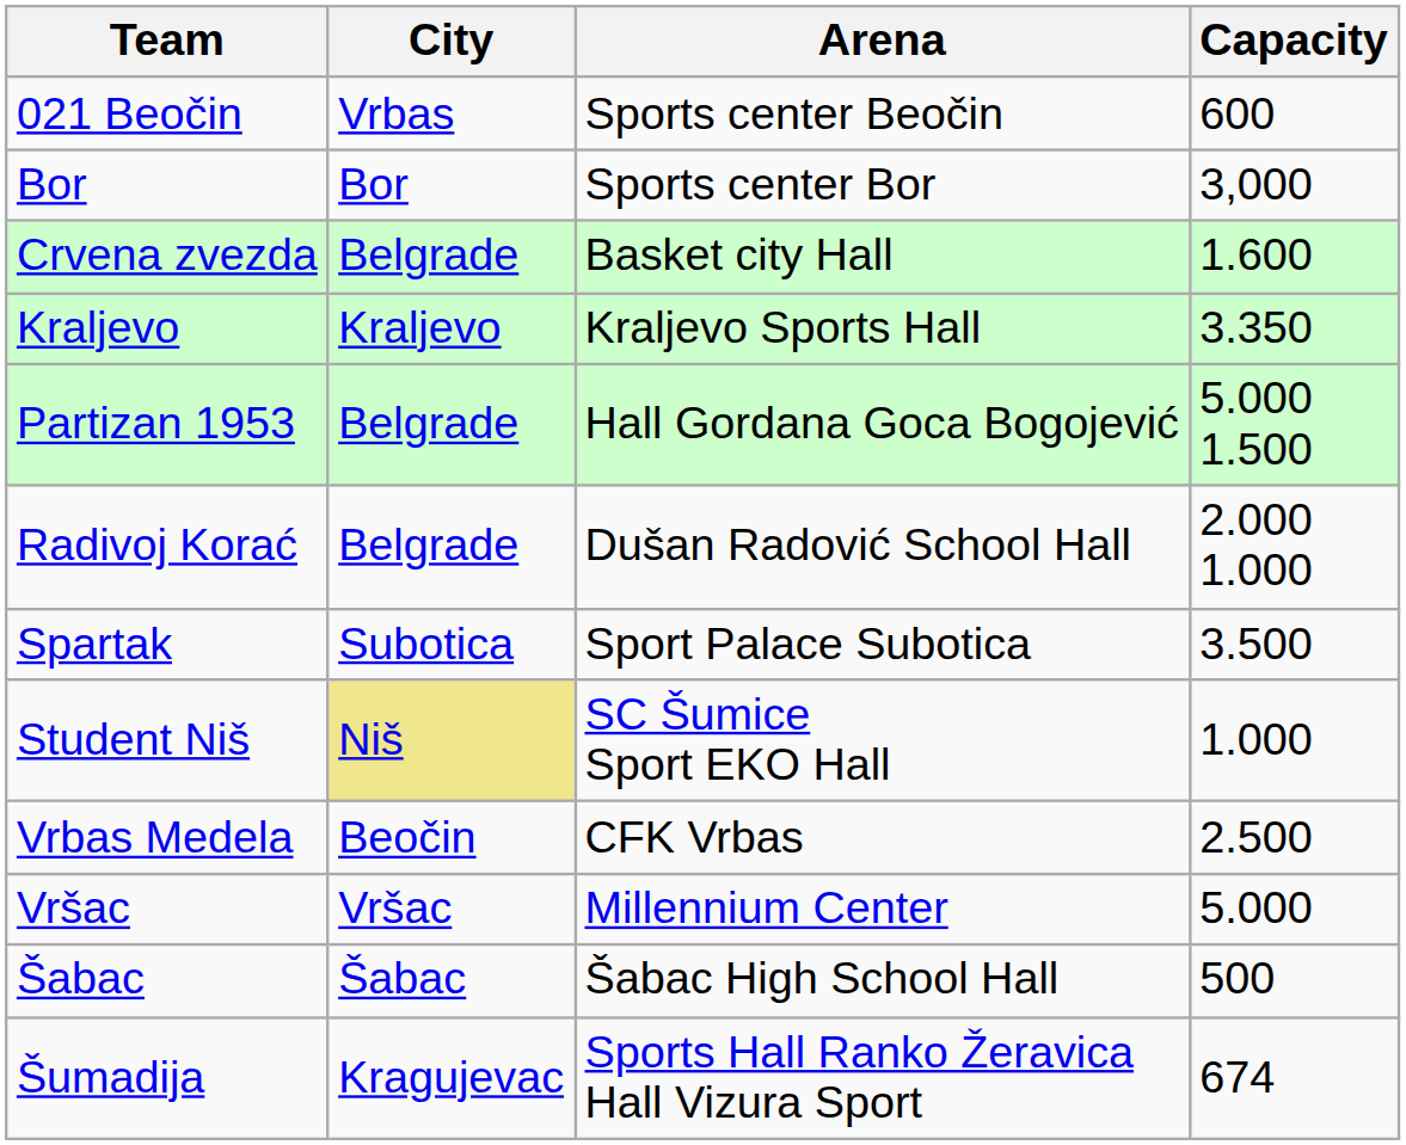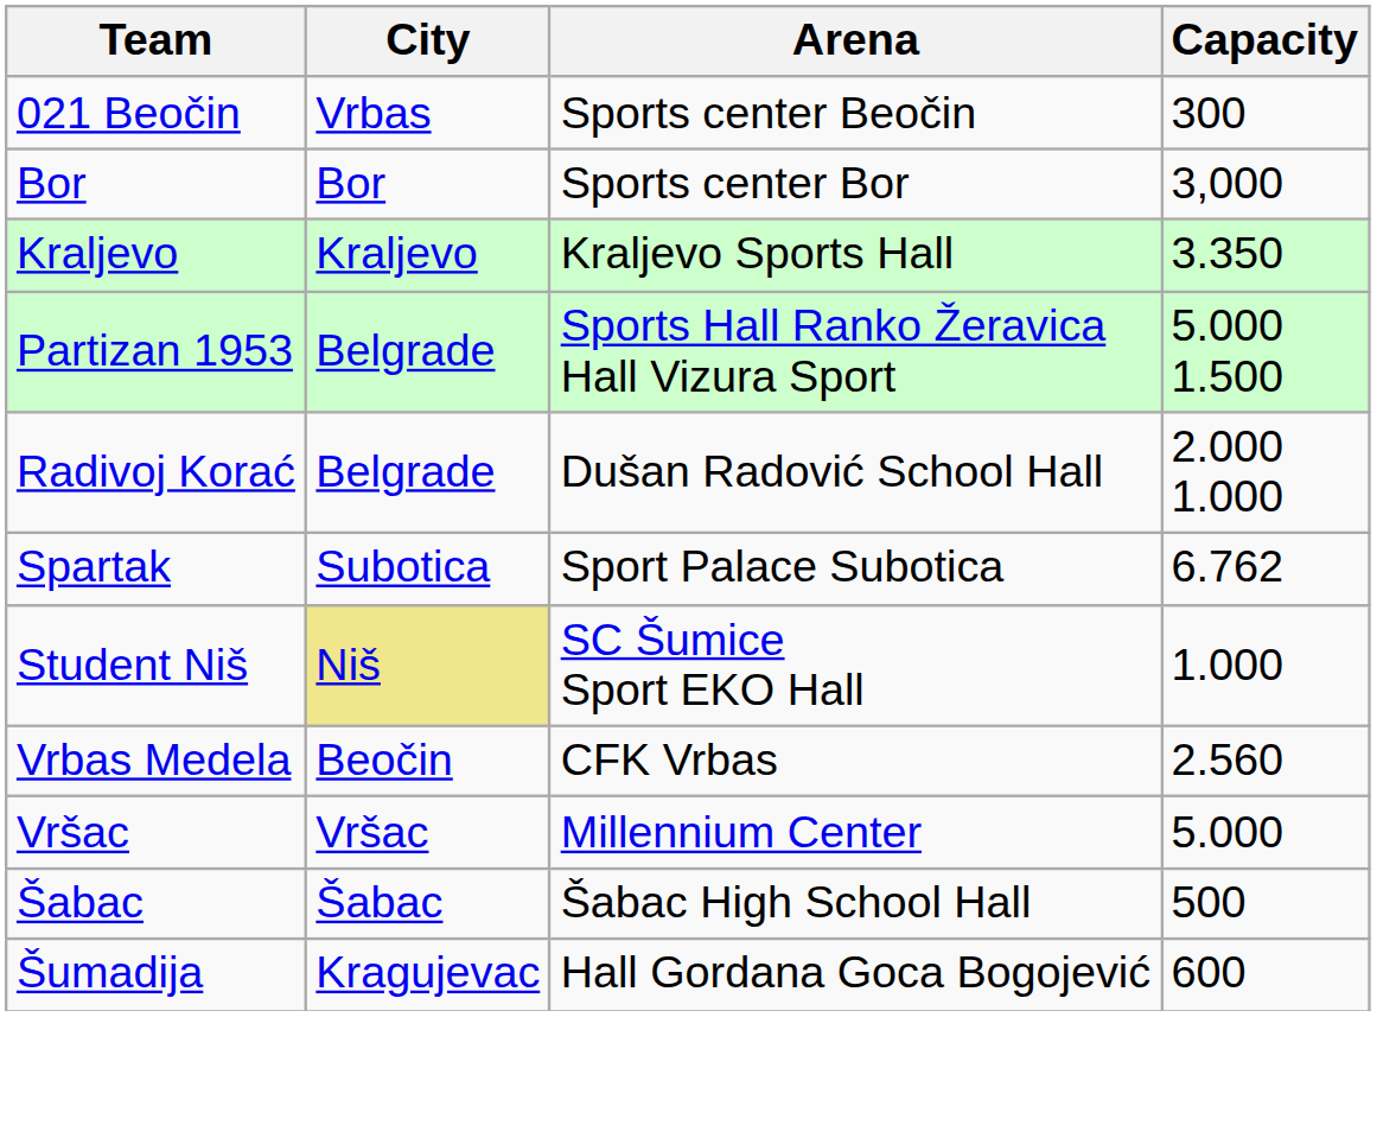 <table class="wikitable sortable">
 <tr>
 <th>Team</th>
 <th>City</th>
 <th>Arena</th>
 <th>Capacity</th>
 </tr>
 <tr>
 <td><a href='#'>021 Beočin</a></td>
 <td><a href='#'>Vrbas</a></td>
 <td>Sports center Beočin</td>
-<td>600</td>
+<td>300</td>
 </tr>
 <tr>
 <td><a href='#'>Bor</a></td>
 <td><a href='#'>Bor</a></td>
 <td>Sports center Bor</td>
 <td>3,000</td>
-</tr>
-<tr bgcolor=#ccffcc>
-<td><a href='#'>Crvena zvezda</a></td>
-<td><a href='#'>Belgrade</a></td>
-<td>Basket city Hall</td>
-<td>1.600</td>
 </tr>
 <tr bgcolor=#ccffcc>
 <td><a href='#'>Kraljevo</a></td>
 <td><a href='#'>Kraljevo</a></td>
 <td>Kraljevo Sports Hall</td>
 <td>3.350</td>
 </tr>
 <tr bgcolor=#ccffcc>
 <td><a href='#'>Partizan 1953</a></td>
 <td><a href='#'>Belgrade</a></td>
-<td>Hall Gordana Goca Bogojević</td>
+<td><a href='#'>Sports Hall Ranko Žeravica</a><br>Hall Vizura Sport</td>
 <td>5.000<br>1.500</td>
 </tr>
 <tr>
 <td><a href='#'>Radivoj Korać</a></td>
 <td><a href='#'>Belgrade</a></td>
 <td>Dušan Radović School Hall</td>
 <td>2.000<br>1.000</td>
 </tr>
 <tr>
 <td><a href='#'>Spartak</a></td>
 <td><a href='#'>Subotica</a></td>
 <td>Sport Palace Subotica</td>
-<td>3.500</td>
+<td>6.762</td>
 </tr>
 <tr>
 <td><a href='#'>Student Niš</a></td>
 <td style="background: khaki;"><a href='#'>Niš</a></td>
 <td><a href='#'>SC Šumice</a><br>Sport EKO Hall</td>
 <td>1.000</td>
 </tr>
 <tr>
 <td><a href='#'>Vrbas Medela</a></td>
 <td><a href='#'>Beočin</a></td>
 <td>CFK Vrbas</td>
-<td>2.500</td>
+<td>2.560</td>
 </tr>
 <tr>
 <td><a href='#'>Vršac</a></td>
 <td><a href='#'>Vršac</a></td>
 <td><a href='#'>Millennium Center</a></td>
 <td>5.000</td>
 </tr>
 <tr>
 <td><a href='#'>Šabac</a></td>
 <td><a href='#'>Šabac</a></td>
 <td>Šabac High School Hall</td>
 <td>500</td>
 </tr>
 <tr>
 <td><a href='#'>Šumadija</a></td>
 <td><a href='#'>Kragujevac</a></td>
-<td><a href='#'>Sports Hall Ranko Žeravica</a><br>Hall Vizura Sport</td>
-<td>674</td>
+<td>Hall Gordana Goca Bogojević</td>
+<td>600</td>
 </tr>
 </table>
